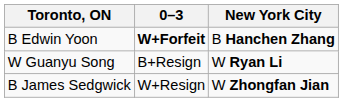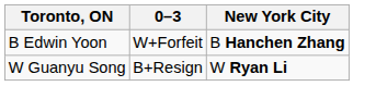 <table class="wikitable">
 <tr>
 <th>Toronto, ON</th>
 <th>0–3</th>
 <th>New York City</th>
 </tr>
 <tr>
 <td>B Edwin Yoon</td>
-<td><strong>W+Forfeit</strong></td>
+<td>W+Forfeit</td>
 <td>B <strong>Hanchen Zhang</strong></td>
 </tr>
 <tr>
 <td>W Guanyu Song</td>
 <td>B+Resign</td>
 <td>W <strong>Ryan Li</strong></td>
 </tr>
-<tr>
-<td>B James Sedgwick</td>
-<td>W+Resign</td>
-<td>W <strong>Zhongfan Jian</strong></td>
-</tr>
 </table>
